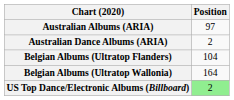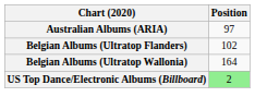 <table class="wikitable sortable plainrowheaders" style="text-align:center">
 <tr>
 <th scope="col">Chart (2020)</th>
 <th scope="col">Position</th>
 </tr>
 <tr>
 <th scope="row">Australian Albums (ARIA)</th>
 <td>97</td>
 </tr>
 <tr>
-<th scope="row">Australian Dance Albums (ARIA)</th>
-<td>2</td>
-</tr>
-<tr>
 <th scope="row">Belgian Albums (Ultratop Flanders)</th>
-<td>104</td>
+<td>102</td>
 </tr>
 <tr>
 <th scope="row">Belgian Albums (Ultratop Wallonia)</th>
 <td>164</td>
 </tr>
 <tr>
 <th scope="row">US Top Dance/Electronic Albums (<em>Billboard</em>)</th>
 <td style="background: lightgreen;">2</td>
 </tr>
 </table>
